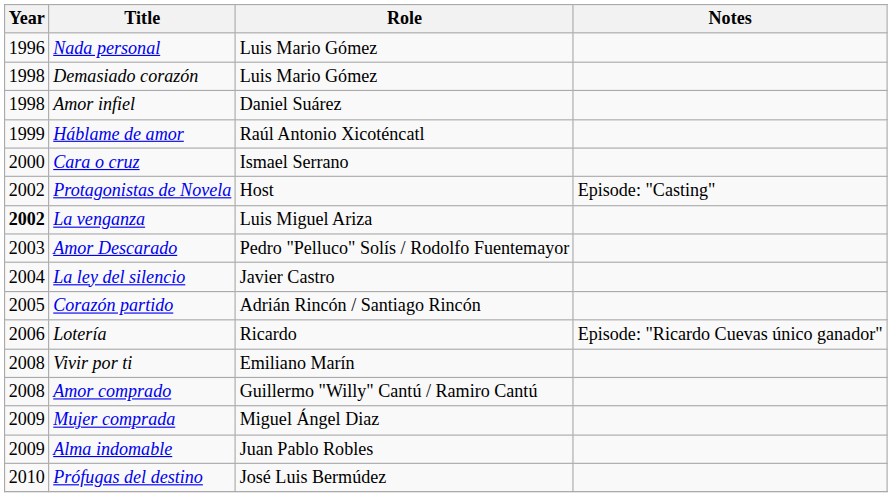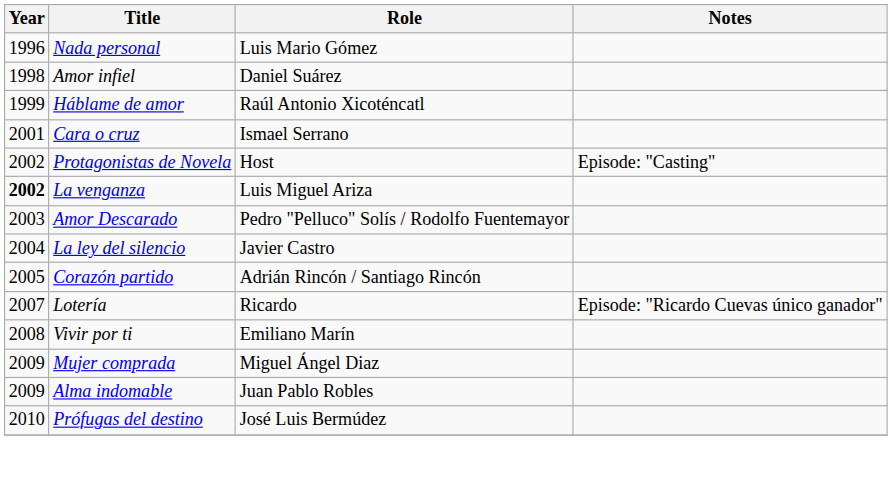 <table class="wikitable sortable">
 <tr>
 <th>Year</th>
 <th>Title</th>
 <th>Role</th>
 <th>Notes</th>
 </tr>
 <tr>
 <td>1996</td>
 <td><em><a href='#'>Nada personal</a></em></td>
-<td>Luis Mario Gómez</td>
-<td></td>
-</tr>
-<tr>
-<td>1998</td>
-<td><em>Demasiado corazón</em></td>
 <td>Luis Mario Gómez</td>
 <td></td>
 </tr>
 <tr>
 <td>1998</td>
 <td><em>Amor infiel</em></td>
 <td>Daniel Suárez</td>
 <td></td>
 </tr>
 <tr>
 <td>1999</td>
 <td><em><a href='#'>Háblame de amor</a></em></td>
 <td>Raúl Antonio Xicoténcatl</td>
 <td></td>
 </tr>
 <tr>
-<td>2000</td>
+<td>2001</td>
 <td><em><a href='#'>Cara o cruz</a></em></td>
 <td>Ismael Serrano</td>
 <td></td>
 </tr>
 <tr>
 <td>2002</td>
 <td><em><a href='#'>Protagonistas de Novela</a></em></td>
 <td>Host</td>
 <td>Episode: "Casting"</td>
 </tr>
 <tr>
 <td><strong>2002</strong></td>
 <td><em><a href='#'>La venganza</a></em></td>
 <td>Luis Miguel Ariza</td>
 <td></td>
 </tr>
 <tr>
 <td>2003</td>
 <td><em><a href='#'>Amor Descarado</a></em></td>
 <td>Pedro "Pelluco" Solís / Rodolfo Fuentemayor</td>
 <td></td>
 </tr>
 <tr>
 <td>2004</td>
 <td><em><a href='#'>La ley del silencio</a></em></td>
 <td>Javier Castro</td>
 <td></td>
 </tr>
 <tr>
 <td>2005</td>
 <td><em><a href='#'>Corazón partido</a></em></td>
 <td>Adrián Rincón / Santiago Rincón</td>
 <td></td>
 </tr>
 <tr>
-<td>2006</td>
+<td>2007</td>
 <td><em>Lotería</em></td>
 <td>Ricardo</td>
 <td>Episode: "Ricardo Cuevas único ganador"</td>
 </tr>
 <tr>
 <td>2008</td>
 <td><em>Vivir por ti</em></td>
 <td>Emiliano Marín</td>
-<td></td>
-</tr>
-<tr>
-<td>2008</td>
-<td><em><a href='#'>Amor comprado</a></em></td>
-<td>Guillermo "Willy" Cantú / Ramiro Cantú</td>
 <td></td>
 </tr>
 <tr>
 <td>2009</td>
 <td><em><a href='#'>Mujer comprada</a></em></td>
 <td>Miguel Ángel Diaz</td>
 <td></td>
 </tr>
 <tr>
 <td>2009</td>
 <td><em><a href='#'>Alma indomable</a></em></td>
 <td>Juan Pablo Robles</td>
 <td></td>
 </tr>
 <tr>
 <td>2010</td>
 <td><em><a href='#'>Prófugas del destino</a></em></td>
 <td>José Luis Bermúdez</td>
 <td></td>
 </tr>
 <tr>
 </tr>
 </table>
